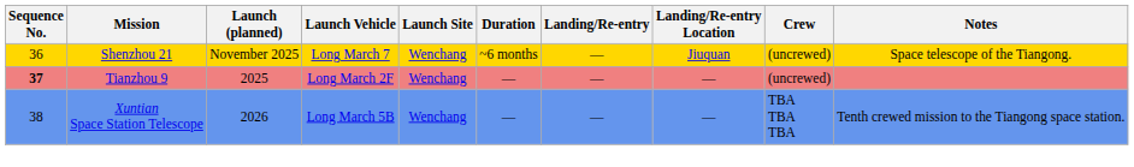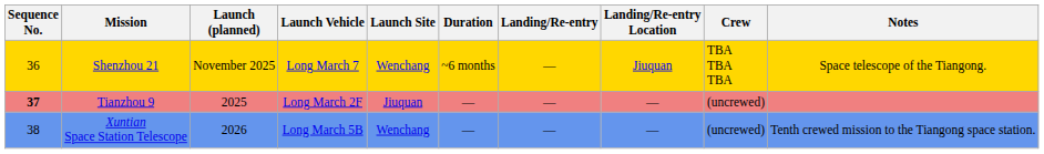 <table class="wikitable nowraplinks" style="text-align:center; font-size:85%;">
 <tr>
 <th>Sequence<br>No.</th>
 <th>Mission</th>
 <th>Launch<br>(planned)</th>
 <th>Launch Vehicle</th>
 <th>Launch Site</th>
 <th>Duration</th>
 <th>Landing/Re-entry</th>
 <th>Landing/Re-entry<br>Location</th>
 <th>Crew</th>
 <th>Notes</th>
 </tr>
 <tr style="background:Gold;">
 <td>36</td>
 <td><a href='#'>Shenzhou 21</a></td>
 <td>November 2025</td>
 <td><a href='#'>Long March 7</a></td>
 <td><a href='#'>Wenchang</a></td>
 <td>~6 months</td>
 <td>—</td>
 <td><a href='#'>Jiuquan</a></td>
-<td>(uncrewed)</td>
+<td style="text-align:left"> TBA<br>  TBA<br>  TBA</td>
 <td>Space telescope of the Tiangong.</td>
 </tr>
 <tr style="background:LightCoral;">
 <td><strong>37</strong></td>
 <td><a href='#'>Tianzhou 9</a></td>
 <td>2025</td>
 <td><a href='#'>Long March 2F</a></td>
-<td><a href='#'>Wenchang</a></td>
+<td><a href='#'>Jiuquan</a></td>
 <td>—</td>
 <td>—</td>
 <td>—</td>
 <td>(uncrewed)</td>
 <td></td>
 </tr>
 <tr style="background:CornflowerBlue;">
 <td>38</td>
 <td><a href='#'><em>Xuntian</em><br>Space Station Telescope</a></td>
 <td>2026</td>
 <td><a href='#'>Long March 5B</a></td>
 <td><a href='#'>Wenchang</a></td>
 <td>—</td>
 <td>—</td>
 <td>—</td>
-<td style="text-align:left"> TBA<br>  TBA<br>  TBA</td>
+<td>(uncrewed)</td>
 <td>Tenth crewed mission to the Tiangong space station.</td>
 </tr>
 </table>
